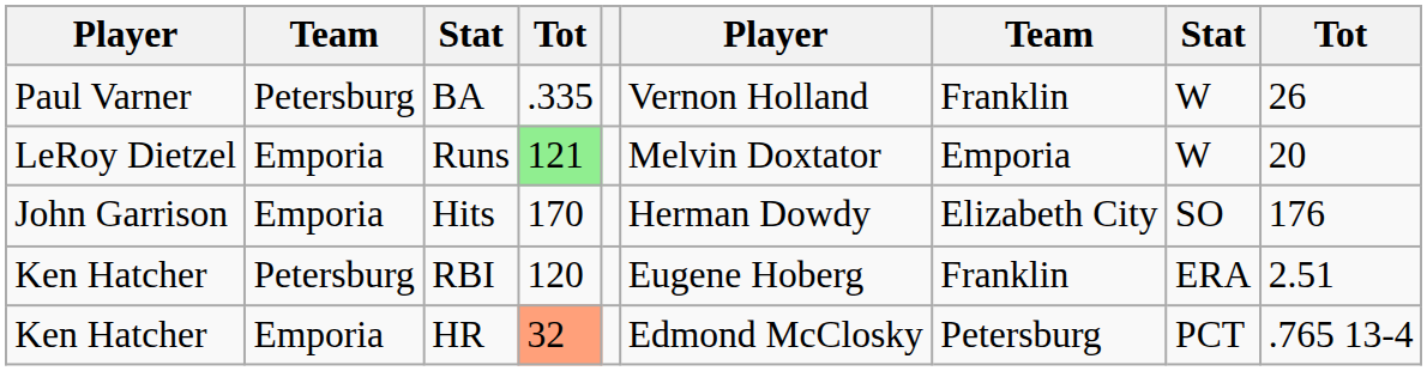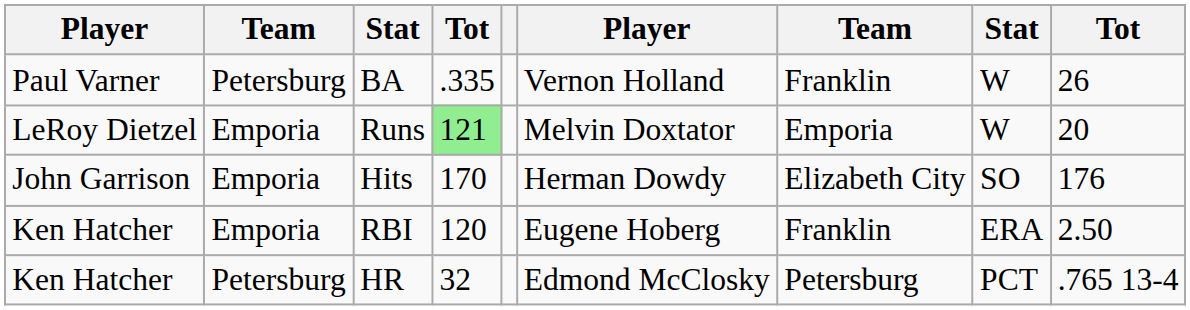 <table class="wikitable">
 <tr>
 <th>Player</th>
 <th>Team</th>
 <th>Stat</th>
 <th>Tot</th>
 <th></th>
 <th>Player</th>
 <th>Team</th>
 <th>Stat</th>
 <th>Tot</th>
 </tr>
 <tr>
 <td>Paul Varner</td>
 <td>Petersburg</td>
 <td>BA</td>
 <td>.335</td>
 <td></td>
 <td>Vernon Holland</td>
 <td>Franklin</td>
 <td>W</td>
 <td>26</td>
 </tr>
 <tr>
 <td>LeRoy Dietzel</td>
 <td>Emporia</td>
 <td>Runs</td>
 <td style="background: lightgreen;">121</td>
 <td></td>
 <td>Melvin Doxtator</td>
 <td>Emporia</td>
 <td>W</td>
 <td>20</td>
 </tr>
 <tr>
 <td>John Garrison</td>
 <td>Emporia</td>
 <td>Hits</td>
 <td>170</td>
 <td></td>
 <td>Herman Dowdy</td>
 <td>Elizabeth City</td>
 <td>SO</td>
 <td>176</td>
 </tr>
 <tr>
 <td>Ken Hatcher</td>
-<td>Petersburg</td>
+<td>Emporia</td>
 <td>RBI</td>
 <td>120</td>
 <td></td>
 <td>Eugene Hoberg</td>
 <td>Franklin</td>
 <td>ERA</td>
-<td>2.51</td>
+<td>2.50</td>
 </tr>
 <tr>
 <td>Ken Hatcher</td>
-<td>Emporia</td>
+<td>Petersburg</td>
 <td>HR</td>
-<td style="background: lightsalmon;">32</td>
+<td>32</td>
 <td></td>
 <td>Edmond McClosky</td>
 <td>Petersburg</td>
 <td>PCT</td>
 <td>.765 13-4</td>
 </tr>
 </table>
